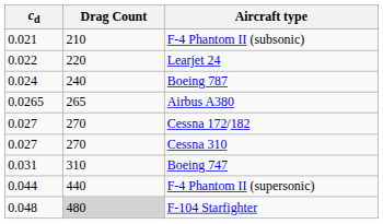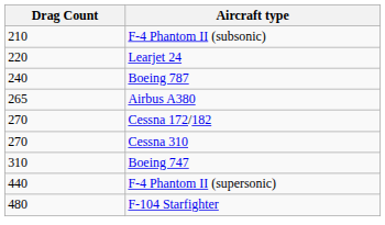 <table class="wikitable" style="font-size:98%; width:450px;">
 <tr>
-<th><em>c</em><sub>d</sub></th>
 <th>Drag Count</th>
 <th>Aircraft type</th>
 </tr>
 <tr>
-<td>0.021</td>
 <td>210</td>
 <td><a href='#'>F-4 Phantom II</a> (subsonic)</td>
 </tr>
 <tr>
-<td>0.022</td>
 <td>220</td>
 <td><a href='#'>Learjet 24</a></td>
 </tr>
 <tr>
-<td>0.024</td>
 <td>240</td>
 <td><a href='#'>Boeing 787</a></td>
 </tr>
 <tr>
-<td>0.0265</td>
 <td>265</td>
 <td><a href='#'>Airbus A380</a></td>
 </tr>
 <tr>
-<td>0.027</td>
 <td>270</td>
 <td><a href='#'>Cessna 172</a>/<a href='#'>182</a></td>
 </tr>
 <tr>
-<td>0.027</td>
 <td>270</td>
 <td><a href='#'>Cessna 310</a></td>
 </tr>
 <tr>
-<td>0.031</td>
 <td>310</td>
 <td><a href='#'>Boeing 747</a></td>
 </tr>
 <tr>
-<td>0.044</td>
 <td>440</td>
 <td><a href='#'>F-4 Phantom II</a> (supersonic)</td>
 </tr>
 <tr>
-<td>0.048</td>
-<td style="background: lightgrey;">480</td>
+<td>480</td>
 <td><a href='#'>F-104 Starfighter</a></td>
 </tr>
 </table>
